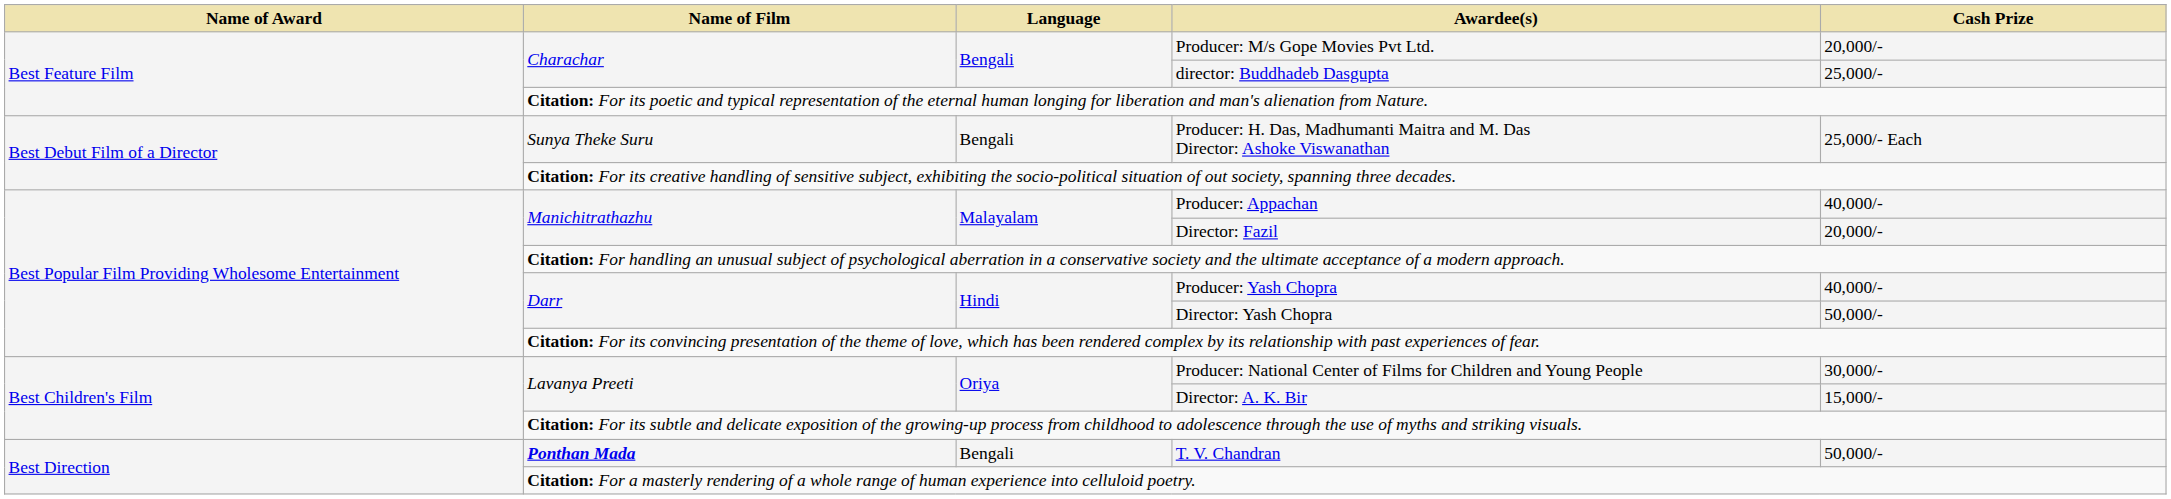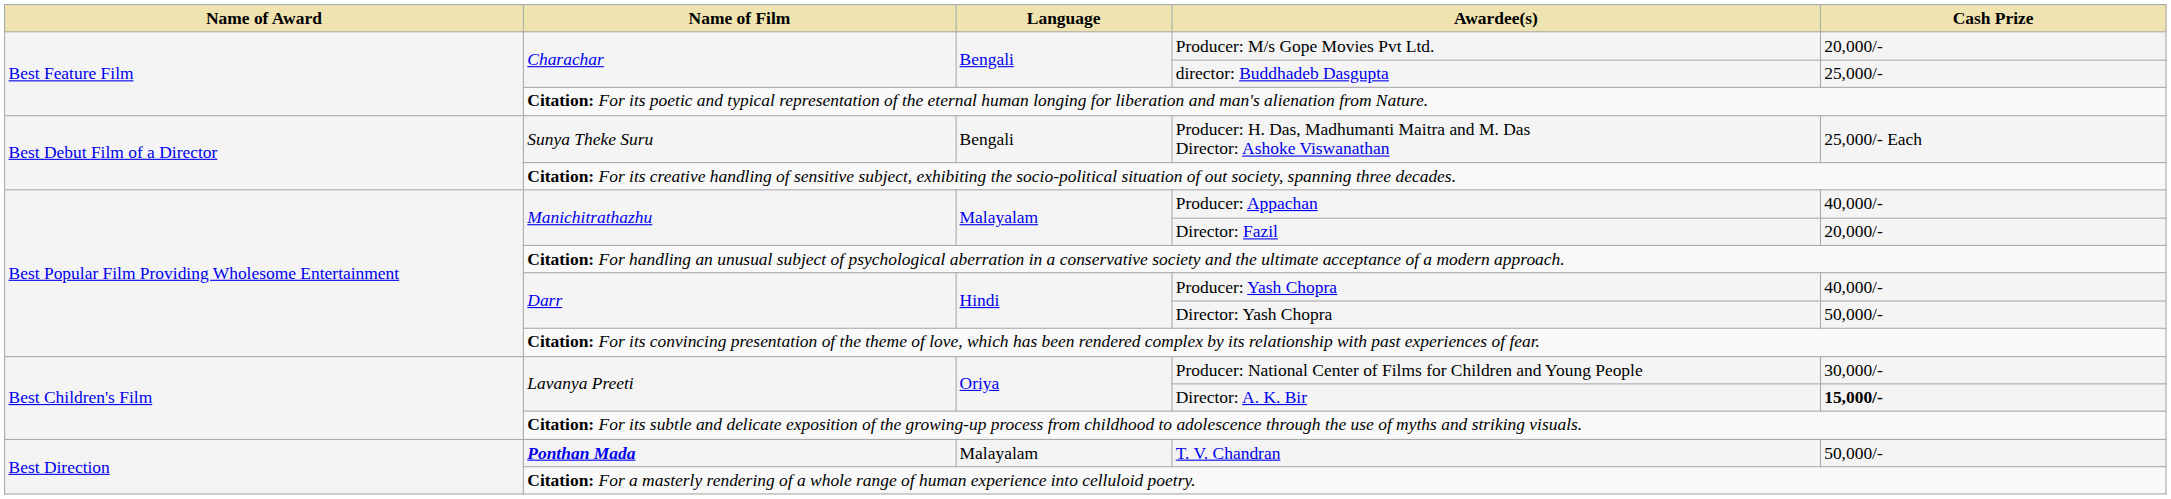 <table class="wikitable" style="width:100%;">
 <tr>
 <th style="background-color:#EFE4B0;width:24%;">Name of Award</th>
 <th style="background-color:#EFE4B0;width:20%;">Name of Film</th>
 <th style="background-color:#EFE4B0;width:10%;">Language</th>
 <th style="background-color:#EFE4B0;width:30%;">Awardee(s)</th>
 <th style="background-color:#EFE4B0;width:16%;">Cash Prize</th>
 </tr>
 <tr style="background-color:#F4F4F4">
 <td rowspan="3"><a href='#'>Best Feature Film</a></td>
 <td rowspan="2"><em><a href='#'>Charachar</a></em></td>
 <td rowspan="2"><a href='#'>Bengali</a></td>
 <td>Producer: M/s Gope Movies Pvt Ltd.</td>
 <td> 20,000/-</td>
 </tr>
 <tr style="background-color:#F4F4F4">
 <td>director: <a href='#'>Buddhadeb Dasgupta</a></td>
 <td> 25,000/-</td>
 </tr>
 <tr style="background-color:#F9F9F9">
 <td colspan="4"><strong>Citation:</strong> <em>For its poetic and typical representation of the eternal human longing for liberation and man's alienation from Nature.</em></td>
 </tr>
 <tr style="background-color:#F4F4F4">
 <td rowspan="2"><a href='#'>Best Debut Film of a Director</a></td>
 <td><em>Sunya Theke Suru</em></td>
 <td>Bengali</td>
 <td>Producer: H. Das, Madhumanti Maitra and M. Das<br>Director: <a href='#'>Ashoke Viswanathan</a></td>
 <td> 25,000/- Each</td>
 </tr>
 <tr style="background-color:#F9F9F9">
 <td colspan="4"><strong>Citation:</strong> <em>For its creative handling of sensitive subject, exhibiting the socio-political situation of out society, spanning three decades.</em></td>
 </tr>
 <tr style="background-color:#F4F4F4">
 <td rowspan="6"><a href='#'>Best Popular Film Providing Wholesome Entertainment</a></td>
 <td rowspan="2"><em><a href='#'>Manichitrathazhu</a></em></td>
 <td rowspan="2"><a href='#'>Malayalam</a></td>
 <td>Producer: <a href='#'>Appachan</a></td>
 <td> 40,000/-</td>
 </tr>
 <tr style="background-color:#F4F4F4">
 <td>Director: <a href='#'>Fazil</a></td>
 <td> 20,000/-</td>
 </tr>
 <tr style="background-color:#F9F9F9">
 <td colspan="4"><strong>Citation:</strong> <em>For handling an unusual subject of psychological aberration in a conservative society and the ultimate acceptance of a modern approach.</em></td>
 </tr>
 <tr style="background-color:#F4F4F4">
 <td rowspan="2"><em><a href='#'>Darr</a></em></td>
 <td rowspan="2"><a href='#'>Hindi</a></td>
 <td>Producer: <a href='#'>Yash Chopra</a></td>
 <td> 40,000/-</td>
 </tr>
 <tr style="background-color:#F4F4F4">
 <td>Director: Yash Chopra</td>
 <td> 50,000/-</td>
 </tr>
 <tr style="background-color:#F9F9F9">
 <td colspan="4"><strong>Citation:</strong> <em>For its convincing presentation of the theme of love, which has been rendered complex by its relationship with past experiences of fear.</em></td>
 </tr>
 <tr style="background-color:#F4F4F4">
 <td rowspan="3"><a href='#'>Best Children's Film</a></td>
 <td rowspan="2"><em>Lavanya Preeti</em></td>
 <td rowspan="2"><a href='#'>Oriya</a></td>
 <td>Producer: National Center of Films for Children and Young People</td>
 <td> 30,000/-</td>
 </tr>
 <tr style="background-color:#F4F4F4">
 <td>Director: <a href='#'>A. K. Bir</a></td>
-<td> 15,000/-</td>
+<td><strong> 15,000/-</strong></td>
 </tr>
 <tr style="background-color:#F9F9F9">
 <td colspan="4"><strong>Citation:</strong> <em>For its subtle and delicate exposition of the growing-up process from childhood to adolescence through the use of myths and striking visuals.</em></td>
 </tr>
 <tr style="background-color:#F4F4F4">
 <td rowspan="2"><a href='#'>Best Direction</a></td>
 <td><strong><em><a href='#'>Ponthan Mada</a></em></strong></td>
-<td>Bengali</td>
+<td>Malayalam</td>
 <td><a href='#'>T. V. Chandran</a></td>
 <td> 50,000/-</td>
 </tr>
 <tr style="background-color:#F9F9F9">
 <td colspan="4"><strong>Citation:</strong> <em>For a masterly rendering of a whole range of human experience into celluloid poetry.</em></td>
 </tr>
 </table>
